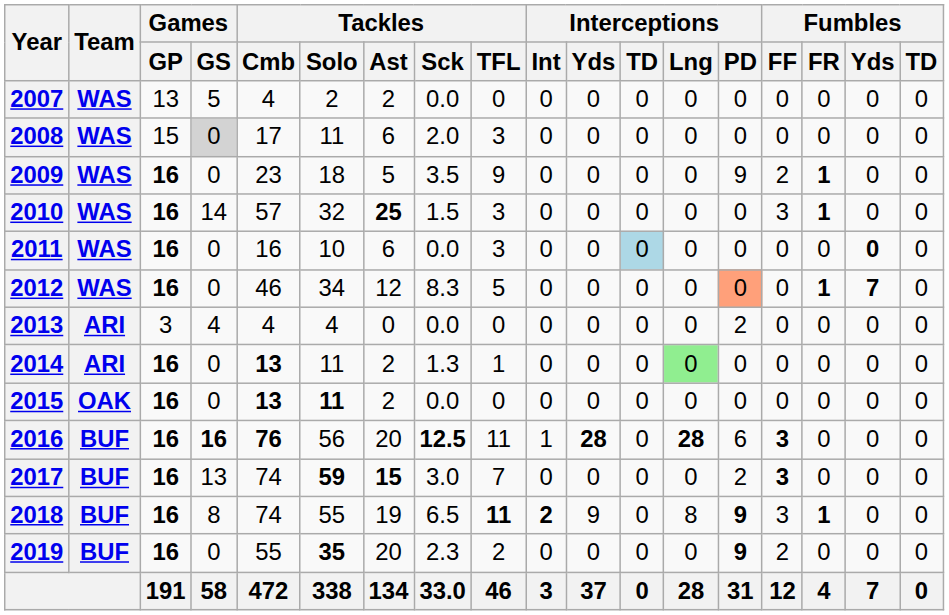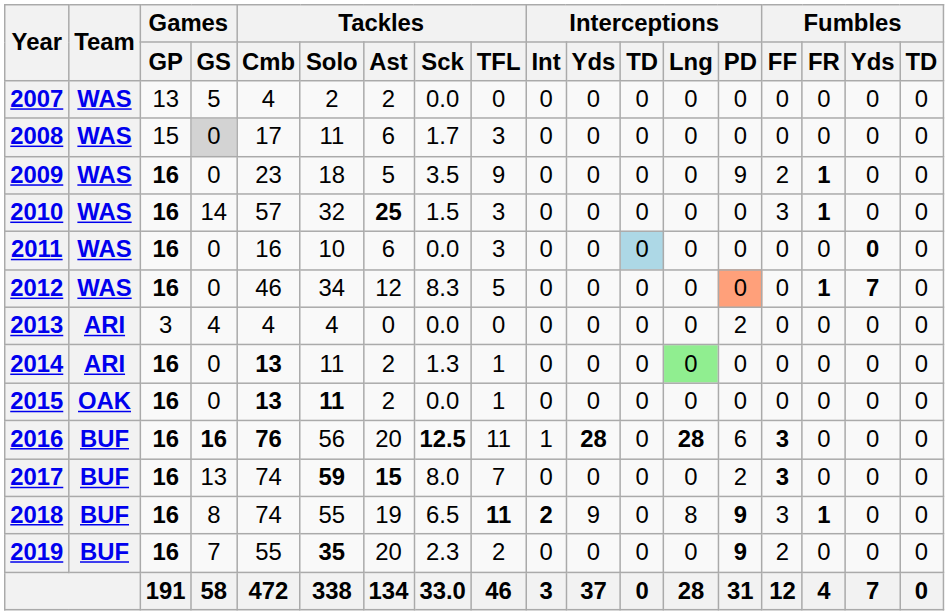 <table class="wikitable" style="text-align:center">
 <tr>
 <th rowspan="2">Year</th>
 <th rowspan="2">Team</th>
 <th colspan="2">Games</th>
 <th colspan="5">Tackles</th>
 <th colspan="5">Interceptions</th>
 <th colspan="4">Fumbles</th>
 </tr>
 <tr>
 <th>GP</th>
 <th>GS</th>
 <th>Cmb</th>
 <th>Solo</th>
 <th>Ast</th>
 <th>Sck</th>
 <th>TFL</th>
 <th>Int</th>
 <th>Yds</th>
 <th>TD</th>
 <th>Lng</th>
 <th>PD</th>
 <th>FF</th>
 <th>FR</th>
 <th>Yds</th>
 <th>TD</th>
 </tr>
 <tr>
 <th><a href='#'>2007</a></th>
 <th><a href='#'>WAS</a></th>
 <td>13</td>
 <td>5</td>
 <td>4</td>
 <td>2</td>
 <td>2</td>
 <td>0.0</td>
 <td>0</td>
 <td>0</td>
 <td>0</td>
 <td>0</td>
 <td>0</td>
 <td>0</td>
 <td>0</td>
 <td>0</td>
 <td>0</td>
 <td>0</td>
 </tr>
 <tr>
 <th><a href='#'>2008</a></th>
 <th><a href='#'>WAS</a></th>
 <td>15</td>
 <td style="background: lightgrey;">0</td>
 <td>17</td>
 <td>11</td>
 <td>6</td>
-<td>2.0</td>
+<td>1.7</td>
 <td>3</td>
 <td>0</td>
 <td>0</td>
 <td>0</td>
 <td>0</td>
 <td>0</td>
 <td>0</td>
 <td>0</td>
 <td>0</td>
 <td>0</td>
 </tr>
 <tr>
 <th><a href='#'>2009</a></th>
 <th><a href='#'>WAS</a></th>
 <td><strong>16</strong></td>
 <td>0</td>
 <td>23</td>
 <td>18</td>
 <td>5</td>
 <td>3.5</td>
 <td>9</td>
 <td>0</td>
 <td>0</td>
 <td>0</td>
 <td>0</td>
 <td>9</td>
 <td>2</td>
 <td><strong>1</strong></td>
 <td>0</td>
 <td>0</td>
 </tr>
 <tr>
 <th><a href='#'>2010</a></th>
 <th><a href='#'>WAS</a></th>
 <td><strong>16</strong></td>
 <td>14</td>
 <td>57</td>
 <td>32</td>
 <td><strong>25</strong></td>
 <td>1.5</td>
 <td>3</td>
 <td>0</td>
 <td>0</td>
 <td>0</td>
 <td>0</td>
 <td>0</td>
 <td>3</td>
 <td><strong>1</strong></td>
 <td>0</td>
 <td>0</td>
 </tr>
 <tr>
 <th><a href='#'>2011</a></th>
 <th><a href='#'>WAS</a></th>
 <td><strong>16</strong></td>
 <td>0</td>
 <td>16</td>
 <td>10</td>
 <td>6</td>
 <td>0.0</td>
 <td>3</td>
 <td>0</td>
 <td>0</td>
 <td style="background: lightblue;">0</td>
 <td>0</td>
 <td>0</td>
 <td>0</td>
 <td>0</td>
 <td><strong>0</strong></td>
 <td>0</td>
 </tr>
 <tr>
 <th><a href='#'>2012</a></th>
 <th><a href='#'>WAS</a></th>
 <td><strong>16</strong></td>
 <td>0</td>
 <td>46</td>
 <td>34</td>
 <td>12</td>
 <td>8.3</td>
 <td>5</td>
 <td>0</td>
 <td>0</td>
 <td>0</td>
 <td>0</td>
 <td style="background: lightsalmon;">0</td>
 <td>0</td>
 <td><strong>1</strong></td>
 <td><strong>7</strong></td>
 <td>0</td>
 </tr>
 <tr>
 <th><a href='#'>2013</a></th>
 <th><a href='#'>ARI</a></th>
 <td>3</td>
 <td>4</td>
 <td>4</td>
 <td>4</td>
 <td>0</td>
 <td>0.0</td>
 <td>0</td>
 <td>0</td>
 <td>0</td>
 <td>0</td>
 <td>0</td>
 <td>2</td>
 <td>0</td>
 <td>0</td>
 <td>0</td>
 <td>0</td>
 </tr>
 <tr>
 <th><a href='#'>2014</a></th>
 <th><a href='#'>ARI</a></th>
 <td><strong>16</strong></td>
 <td>0</td>
 <td><strong>13</strong></td>
 <td>11</td>
 <td>2</td>
 <td>1.3</td>
 <td>1</td>
 <td>0</td>
 <td>0</td>
 <td>0</td>
 <td style="background: lightgreen;">0</td>
 <td>0</td>
 <td>0</td>
 <td>0</td>
 <td>0</td>
 <td>0</td>
 </tr>
 <tr>
 <th><a href='#'>2015</a></th>
 <th><a href='#'>OAK</a></th>
 <td><strong>16</strong></td>
 <td>0</td>
 <td><strong>13</strong></td>
 <td><strong>11</strong></td>
 <td>2</td>
 <td>0.0</td>
-<td>0</td>
+<td>1</td>
 <td>0</td>
 <td>0</td>
 <td>0</td>
 <td>0</td>
 <td>0</td>
 <td>0</td>
 <td>0</td>
 <td>0</td>
 <td>0</td>
 </tr>
 <tr>
 <th><a href='#'>2016</a></th>
 <th><a href='#'>BUF</a></th>
 <td><strong>16</strong></td>
 <td><strong>16</strong></td>
 <td><strong>76</strong></td>
 <td>56</td>
 <td>20</td>
 <td><strong>12.5</strong></td>
 <td>11</td>
 <td>1</td>
 <td><strong>28</strong></td>
 <td>0</td>
 <td><strong>28</strong></td>
 <td>6</td>
 <td><strong>3</strong></td>
 <td>0</td>
 <td>0</td>
 <td>0</td>
 </tr>
 <tr>
 <th><a href='#'>2017</a></th>
 <th><a href='#'>BUF</a></th>
 <td><strong>16</strong></td>
 <td>13</td>
 <td>74</td>
 <td><strong>59</strong></td>
 <td><strong>15</strong></td>
-<td>3.0</td>
+<td>8.0</td>
 <td>7</td>
 <td>0</td>
 <td>0</td>
 <td>0</td>
 <td>0</td>
 <td>2</td>
 <td><strong>3</strong></td>
 <td>0</td>
 <td>0</td>
 <td>0</td>
 </tr>
 <tr>
 <th><a href='#'>2018</a></th>
 <th><a href='#'>BUF</a></th>
 <td><strong>16</strong></td>
 <td>8</td>
 <td>74</td>
 <td>55</td>
 <td>19</td>
 <td>6.5</td>
 <td><strong>11</strong></td>
 <td><strong>2</strong></td>
 <td>9</td>
 <td>0</td>
 <td>8</td>
 <td><strong>9</strong></td>
 <td>3</td>
 <td><strong>1</strong></td>
 <td>0</td>
 <td>0</td>
 </tr>
 <tr>
 <th><a href='#'>2019</a></th>
 <th><a href='#'>BUF</a></th>
 <td><strong>16</strong></td>
-<td>0</td>
+<td>7</td>
 <td>55</td>
 <td><strong>35</strong></td>
 <td>20</td>
 <td>2.3</td>
 <td>2</td>
 <td>0</td>
 <td>0</td>
 <td>0</td>
 <td>0</td>
 <td><strong>9</strong></td>
 <td>2</td>
 <td>0</td>
 <td>0</td>
 <td>0</td>
 </tr>
 <tr>
 <th colspan="2"></th>
 <th>191</th>
 <th>58</th>
 <th>472</th>
 <th>338</th>
 <th>134</th>
 <th>33.0</th>
 <th>46</th>
 <th>3</th>
 <th>37</th>
 <th>0</th>
 <th>28</th>
 <th>31</th>
 <th>12</th>
 <th>4</th>
 <th>7</th>
 <th>0</th>
 </tr>
 </table>
